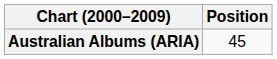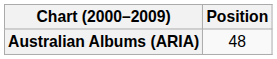 <table class="wikitable plainrowheaders">
 <tr>
 <th scope="col">Chart (2000–2009)</th>
 <th scope="col">Position</th>
 </tr>
 <tr>
 <th scope="row">Australian Albums (ARIA)</th>
-<td align="center">45</td>
+<td align="center">48</td>
 </tr>
 </table>
